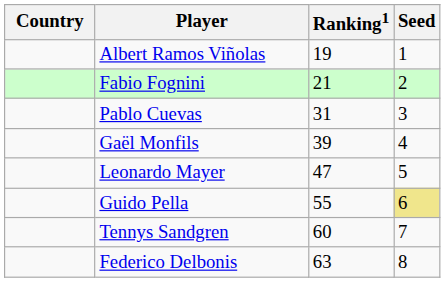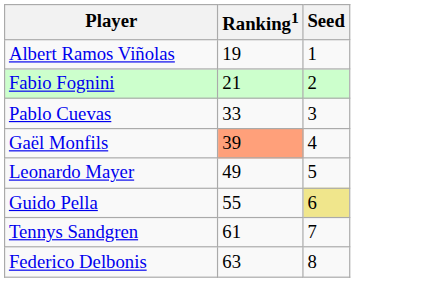 <table class="sortable wikitable">
 <tr>
-<th style="width:70px;">Country</th>
 <th style="width:175px;">Player</th>
 <th>Ranking<sup>1</sup></th>
 <th>Seed</th>
 </tr>
 <tr>
-<td></td>
 <td><a href='#'>Albert Ramos Viñolas</a></td>
 <td>19</td>
 <td>1</td>
 </tr>
 <tr style="background:#cfc;">
-<td></td>
 <td><a href='#'>Fabio Fognini</a></td>
 <td>21</td>
 <td>2</td>
 </tr>
 <tr>
-<td></td>
 <td><a href='#'>Pablo Cuevas</a></td>
-<td>31</td>
+<td>33</td>
 <td>3</td>
 </tr>
 <tr>
-<td></td>
 <td><a href='#'>Gaël Monfils</a></td>
-<td>39</td>
+<td style="background: lightsalmon;">39</td>
 <td>4</td>
 </tr>
 <tr>
-<td></td>
 <td><a href='#'>Leonardo Mayer</a></td>
-<td>47</td>
+<td>49</td>
 <td>5</td>
 </tr>
 <tr>
-<td></td>
 <td><a href='#'>Guido Pella</a></td>
 <td>55</td>
 <td style="background: khaki;">6</td>
 </tr>
 <tr>
-<td></td>
 <td><a href='#'>Tennys Sandgren</a></td>
-<td>60</td>
+<td>61</td>
 <td>7</td>
 </tr>
 <tr>
-<td></td>
 <td><a href='#'>Federico Delbonis</a></td>
 <td>63</td>
 <td>8</td>
 </tr>
 </table>
